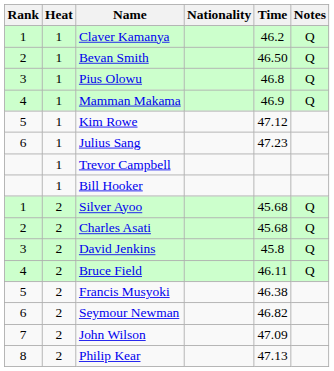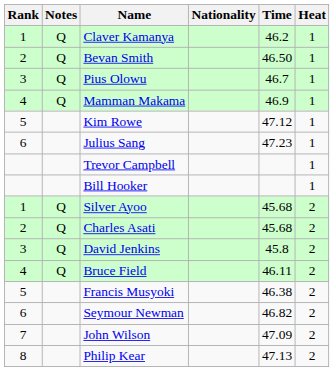 <table class="wikitable sortable" style="text-align:center;">
 <tr>
 <th scope=col>Rank</th>
-<th scope=col>Heat</th>
+<th scope=col>Notes</th>
 <th scope=col>Name</th>
 <th scope=col>Nationality</th>
 <th scope=col>Time</th>
-<th scope=col>Notes</th>
+<th scope=col>Heat</th>
 </tr>
 <tr style="background-color: #ccffcc;">
 <td>1</td>
-<td>1</td>
+<td>Q</td>
 <td style="text-align:left;"><a href='#'>Claver Kamanya</a></td>
 <td style="text-align:left;"></td>
 <td>46.2</td>
-<td>Q</td>
+<td>1</td>
 </tr>
 <tr style="background-color: #ccffcc;">
 <td>2</td>
-<td>1</td>
+<td>Q</td>
 <td style="text-align:left;"><a href='#'>Bevan Smith</a></td>
 <td style="text-align:left;"></td>
 <td>46.50</td>
-<td>Q</td>
+<td>1</td>
 </tr>
 <tr style="background-color: #ccffcc;">
 <td>3</td>
-<td>1</td>
+<td>Q</td>
 <td style="text-align:left;"><a href='#'>Pius Olowu</a></td>
 <td style="text-align:left;"></td>
-<td>46.8</td>
-<td>Q</td>
+<td>46.7</td>
+<td>1</td>
 </tr>
 <tr style="background-color: #ccffcc;">
 <td>4</td>
-<td>1</td>
+<td>Q</td>
 <td style="text-align:left;"><a href='#'>Mamman Makama</a></td>
 <td style="text-align:left;"></td>
 <td>46.9</td>
-<td>Q</td>
+<td>1</td>
 </tr>
 <tr>
 <td>5</td>
-<td>1</td>
+<td></td>
 <td style="text-align:left;"><a href='#'>Kim Rowe</a></td>
 <td style="text-align:left;"></td>
 <td>47.12</td>
-<td></td>
+<td>1</td>
 </tr>
 <tr>
 <td>6</td>
-<td>1</td>
+<td></td>
 <td style="text-align:left;"><a href='#'>Julius Sang</a></td>
 <td style="text-align:left;"></td>
 <td>47.23</td>
-<td></td>
+<td>1</td>
 </tr>
 <tr>
 <td></td>
-<td>1</td>
+<td></td>
 <td style="text-align:left;"><a href='#'>Trevor Campbell</a></td>
 <td style="text-align:left;"></td>
 <td></td>
-<td></td>
+<td>1</td>
 </tr>
 <tr>
 <td></td>
-<td>1</td>
+<td></td>
 <td style="text-align:left;"><a href='#'>Bill Hooker</a></td>
 <td style="text-align:left;"></td>
 <td></td>
-<td></td>
+<td>1</td>
 </tr>
 <tr style="background-color: #ccffcc;">
 <td>1</td>
-<td>2</td>
+<td>Q</td>
 <td style="text-align:left;"><a href='#'>Silver Ayoo</a></td>
 <td style="text-align:left;"></td>
 <td>45.68</td>
-<td>Q</td>
+<td>2</td>
 </tr>
 <tr style="background-color: #ccffcc;">
 <td>2</td>
-<td>2</td>
+<td>Q</td>
 <td style="text-align:left;"><a href='#'>Charles Asati</a></td>
 <td style="text-align:left;"></td>
 <td>45.68</td>
-<td>Q</td>
+<td>2</td>
 </tr>
 <tr style="background-color: #ccffcc;">
 <td>3</td>
-<td>2</td>
+<td>Q</td>
 <td style="text-align:left;"><a href='#'>David Jenkins</a></td>
 <td style="text-align:left;"></td>
 <td>45.8</td>
-<td>Q</td>
+<td>2</td>
 </tr>
 <tr style="background-color: #ccffcc;">
 <td>4</td>
-<td>2</td>
+<td>Q</td>
 <td style="text-align:left;"><a href='#'>Bruce Field</a></td>
 <td style="text-align:left;"></td>
 <td>46.11</td>
-<td>Q</td>
+<td>2</td>
 </tr>
 <tr>
 <td>5</td>
-<td>2</td>
+<td></td>
 <td style="text-align:left;"><a href='#'>Francis Musyoki</a></td>
 <td style="text-align:left;"></td>
 <td>46.38</td>
-<td></td>
+<td>2</td>
 </tr>
 <tr>
 <td>6</td>
-<td>2</td>
+<td></td>
 <td style="text-align:left;"><a href='#'>Seymour Newman</a></td>
 <td style="text-align:left;"></td>
 <td>46.82</td>
-<td></td>
+<td>2</td>
 </tr>
 <tr>
 <td>7</td>
-<td>2</td>
+<td></td>
 <td style="text-align:left;"><a href='#'>John Wilson</a></td>
 <td style="text-align:left;"></td>
 <td>47.09</td>
-<td></td>
+<td>2</td>
 </tr>
 <tr>
 <td>8</td>
-<td>2</td>
+<td></td>
 <td style="text-align:left;"><a href='#'>Philip Kear</a></td>
 <td style="text-align:left;"></td>
 <td>47.13</td>
-<td></td>
+<td>2</td>
 </tr>
 </table>
